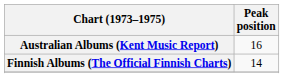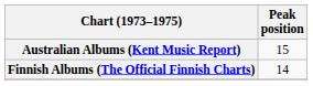 <table class="wikitable sortable plainrowheaders">
 <tr>
 <th>Chart (1973–1975)</th>
 <th>Peak<br>position</th>
 </tr>
 <tr>
 <th scope="row">Australian Albums (<a href='#'>Kent Music Report</a>)</th>
-<td align="center">16</td>
+<td align="center">15</td>
 </tr>
 <tr>
 <th scope="row">Finnish Albums (<a href='#'>The Official Finnish Charts</a>)</th>
 <td align="center">14</td>
 </tr>
 <tr>
 </tr>
 <tr>
 </tr>
 <tr>
 </tr>
 </table>
